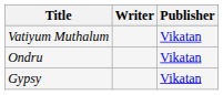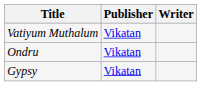 <table class="wikitable sortable" style="background:#f5f5f5;">
 <tr style="background:#B0C4DE;">
 <th>Title</th>
+<th>Publisher</th>
 <th>Writer</th>
-<th>Publisher</th>
 </tr>
 <tr>
 <td><em>Vatiyum Muthalum</em></td>
+<td><a href='#'>Vikatan</a></td>
 <td></td>
-<td><a href='#'>Vikatan</a></td>
 </tr>
 <tr>
 <td><em>Ondru</em></td>
+<td><a href='#'>Vikatan</a></td>
 <td></td>
-<td><a href='#'>Vikatan</a></td>
 </tr>
 <tr>
 <td><em>Gypsy</em></td>
+<td><a href='#'>Vikatan</a></td>
 <td></td>
-<td><a href='#'>Vikatan</a></td>
 </tr>
 </table>
